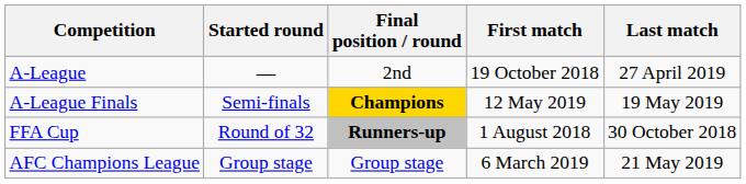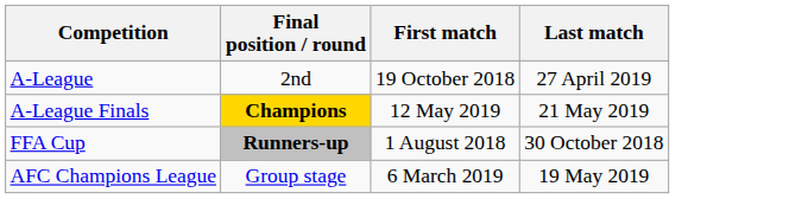 <table class="wikitable">
 <tr>
 <th>Competition</th>
-<th>Started round</th>
 <th>Final <br>position / round</th>
 <th>First match</th>
 <th>Last match</th>
 </tr>
 <tr style="text-align: center">
 <td align=left><a href='#'>A-League</a></td>
-<td>—</td>
 <td>2nd</td>
 <td>19 October 2018</td>
 <td>27 April 2019</td>
 </tr>
 <tr style="text-align: center">
 <td align=left><a href='#'>A-League Finals</a></td>
-<td><a href='#'>Semi-finals</a></td>
 <td style="background:gold;"><strong>Champions</strong></td>
 <td>12 May 2019</td>
-<td>19 May 2019</td>
+<td>21 May 2019</td>
 </tr>
 <tr style="text-align: center">
 <td align=left><a href='#'>FFA Cup</a></td>
-<td><a href='#'>Round of 32</a></td>
 <td style="background:silver;"><strong>Runners-up</strong></td>
 <td>1 August 2018</td>
 <td>30 October 2018</td>
 </tr>
 <tr style="text-align: center">
 <td align=left><a href='#'>AFC Champions League</a></td>
 <td><a href='#'>Group stage</a></td>
-<td><a href='#'>Group stage</a></td>
 <td>6 March 2019</td>
-<td>21 May 2019</td>
+<td>19 May 2019</td>
 </tr>
 </table>
